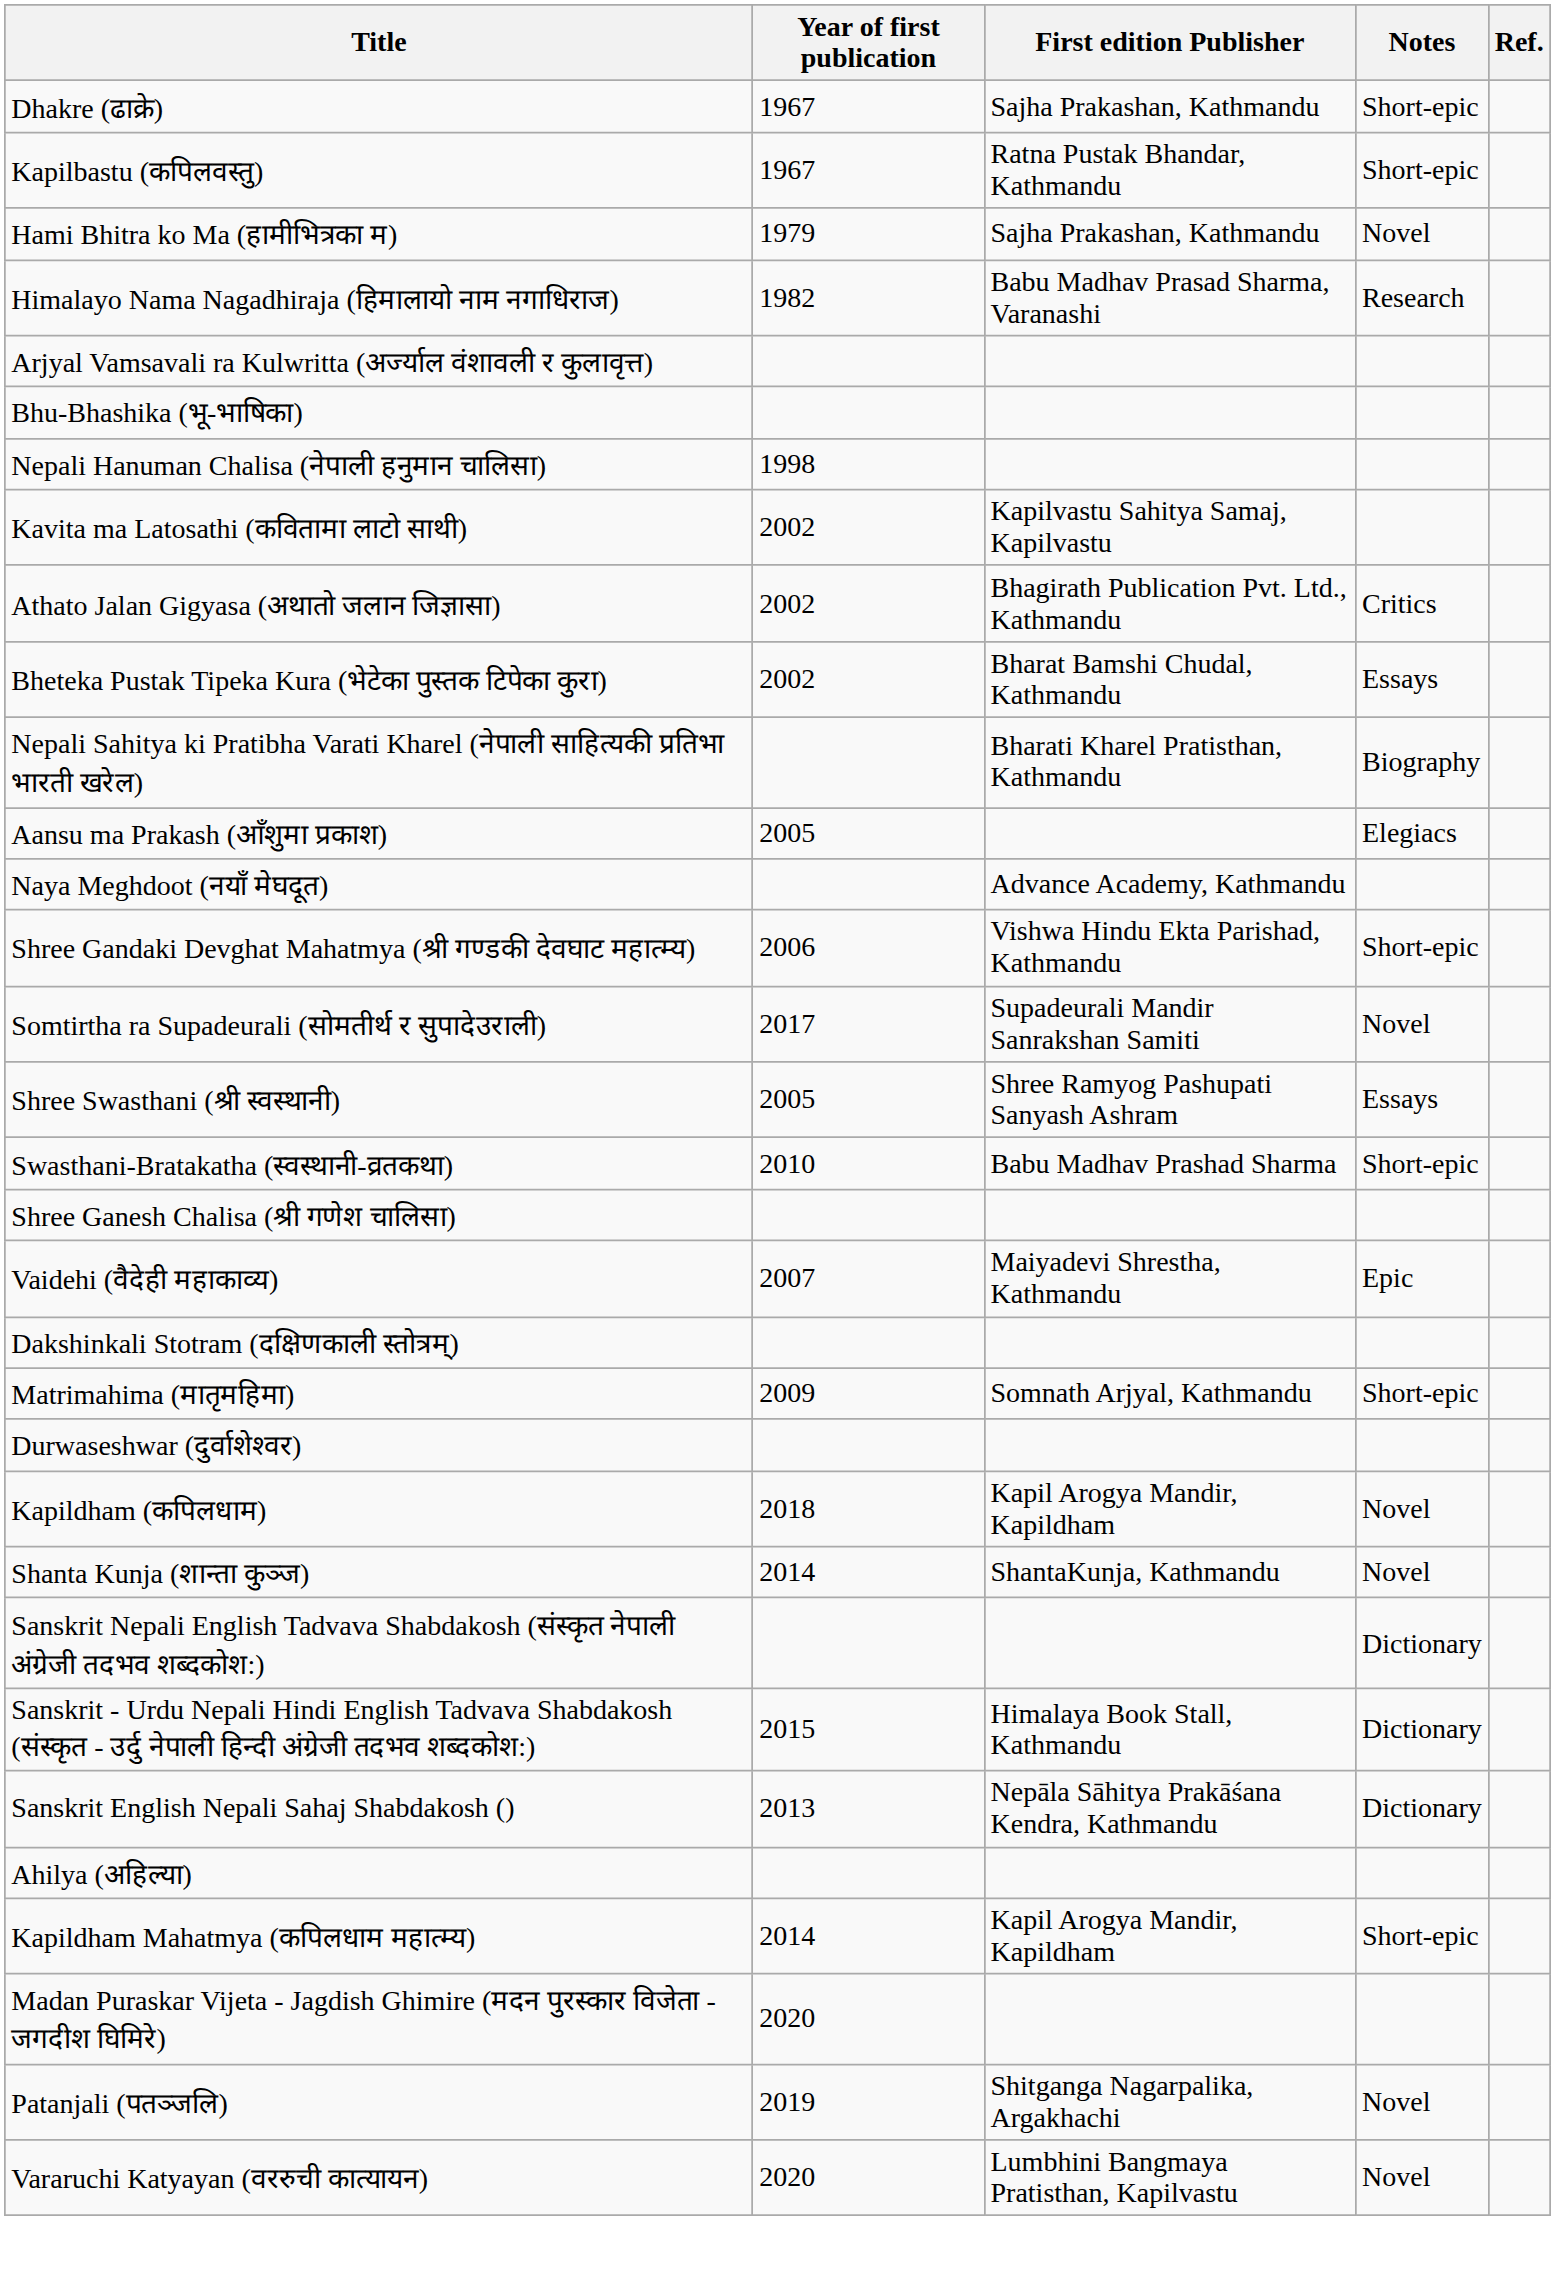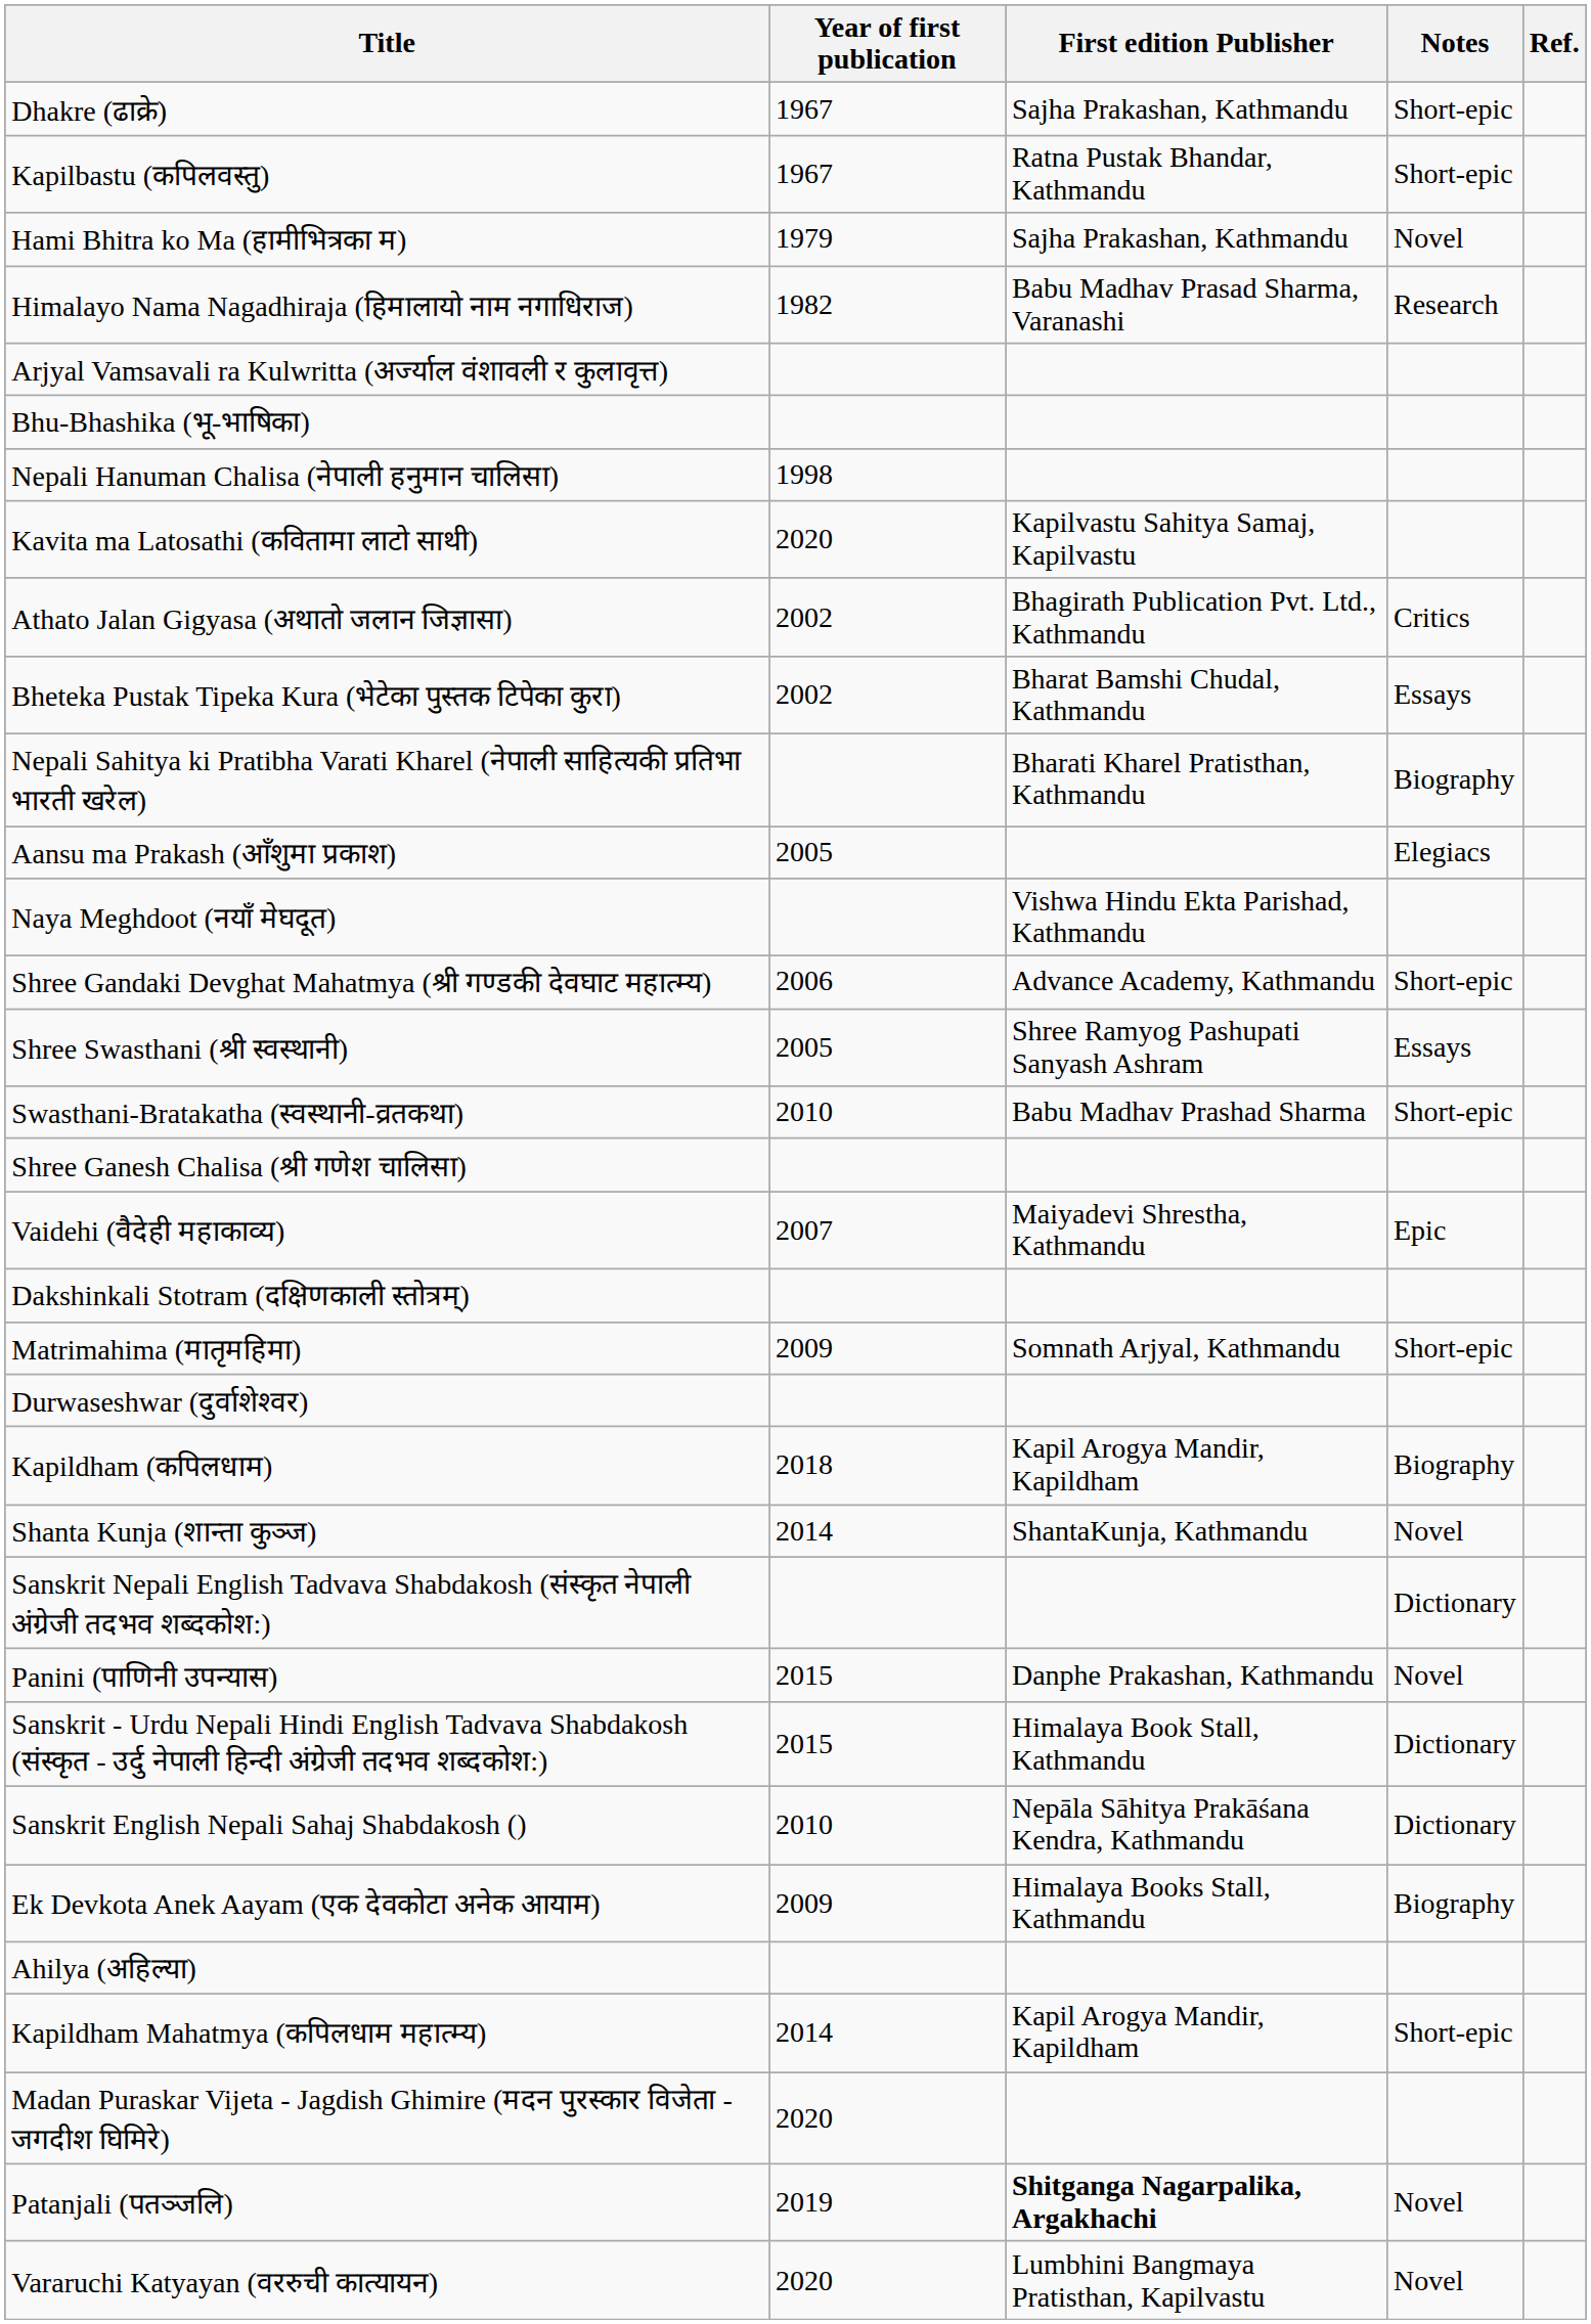 <table class="wikitable plainrowheaders sortable" style="margin-right: 0;">
 <tr>
 <th>Title</th>
 <th>Year of first publication</th>
 <th>First edition Publisher</th>
 <th>Notes</th>
 <th>Ref.</th>
 </tr>
 <tr>
 <td>Dhakre (ढाक्रे)</td>
 <td>1967</td>
 <td>Sajha Prakashan, Kathmandu</td>
 <td>Short-epic</td>
 <td></td>
 </tr>
 <tr>
 <td>Kapilbastu (कपिलवस्तु)</td>
 <td>1967</td>
 <td>Ratna Pustak Bhandar, Kathmandu</td>
 <td>Short-epic</td>
 <td></td>
 </tr>
 <tr>
 <td>Hami Bhitra ko Ma (हामीभित्रका म)</td>
 <td>1979</td>
 <td>Sajha Prakashan, Kathmandu</td>
 <td>Novel</td>
 <td></td>
 </tr>
 <tr>
 <td>Himalayo Nama Nagadhiraja (हिमालायो नाम नगाधिराज)</td>
 <td>1982</td>
 <td>Babu Madhav Prasad Sharma, Varanashi</td>
 <td>Research</td>
 <td></td>
 </tr>
 <tr>
 <td>Arjyal Vamsavali ra Kulwritta (अर्ज्याल वंशावली र कुलावृत्त)</td>
 <td></td>
 <td></td>
 <td></td>
 <td></td>
 </tr>
 <tr>
 <td>Bhu-Bhashika (भू-भाषिका)</td>
 <td></td>
 <td></td>
 <td></td>
 <td></td>
 </tr>
 <tr>
 <td>Nepali Hanuman Chalisa (नेपाली हनुमान चालिसा)</td>
 <td>1998</td>
 <td></td>
 <td></td>
 <td></td>
 </tr>
 <tr>
 <td>Kavita ma Latosathi (कवितामा लाटो साथी)</td>
-<td>2002</td>
+<td>2020</td>
 <td>Kapilvastu Sahitya Samaj, Kapilvastu</td>
 <td></td>
 <td></td>
 </tr>
 <tr>
 <td>Athato Jalan Gigyasa (अथातो जलान जिज्ञासा)</td>
 <td>2002</td>
 <td>Bhagirath Publication Pvt. Ltd., Kathmandu</td>
 <td>Critics</td>
 <td></td>
 </tr>
 <tr>
 <td>Bheteka Pustak Tipeka Kura (भेटेका पुस्तक टिपेका कुरा)</td>
 <td>2002</td>
 <td>Bharat Bamshi Chudal, Kathmandu</td>
 <td>Essays</td>
 <td></td>
 </tr>
 <tr>
 <td>Nepali Sahitya ki Pratibha Varati Kharel (नेपाली साहित्यकी प्रतिभा भारती खरेल)</td>
 <td></td>
 <td>Bharati Kharel Pratisthan, Kathmandu</td>
 <td>Biography</td>
 <td></td>
 </tr>
 <tr>
 <td>Aansu ma Prakash (आँशुमा प्रकाश)</td>
 <td>2005</td>
 <td></td>
 <td>Elegiacs</td>
 <td></td>
 </tr>
 <tr>
 <td>Naya Meghdoot (नयाँ मेघदूत)</td>
 <td></td>
-<td>Advance Academy, Kathmandu</td>
+<td>Vishwa Hindu Ekta Parishad, Kathmandu</td>
 <td></td>
 <td></td>
 </tr>
 <tr>
 <td>Shree Gandaki Devghat Mahatmya (श्री गण्डकी देवघाट महात्म्य)</td>
 <td>2006</td>
-<td>Vishwa Hindu Ekta Parishad, Kathmandu</td>
+<td>Advance Academy, Kathmandu</td>
 <td>Short-epic</td>
-<td></td>
-</tr>
-<tr>
-<td>Somtirtha ra Supadeurali (सोमतीर्थ र सुपादेउराली)</td>
-<td>2017</td>
-<td>Supadeurali Mandir Sanrakshan Samiti</td>
-<td>Novel</td>
 <td></td>
 </tr>
 <tr>
 <td>Shree Swasthani (श्री स्वस्थानी)</td>
 <td>2005</td>
 <td>Shree Ramyog Pashupati Sanyash Ashram</td>
 <td>Essays</td>
 <td></td>
 </tr>
 <tr>
 <td>Swasthani-Bratakatha (स्वस्थानी-व्रतकथा)</td>
 <td>2010</td>
 <td>Babu Madhav Prashad Sharma</td>
 <td>Short-epic</td>
 <td></td>
 </tr>
 <tr>
 <td>Shree Ganesh Chalisa (श्री गणेश चालिसा)</td>
 <td></td>
 <td></td>
 <td></td>
 <td></td>
 </tr>
 <tr>
 <td>Vaidehi (वैदेही महाकाव्य)</td>
 <td>2007</td>
 <td>Maiyadevi Shrestha, Kathmandu</td>
 <td>Epic</td>
 <td></td>
 </tr>
 <tr>
 <td>Dakshinkali Stotram (दक्षिणकाली स्तोत्रम्)</td>
 <td></td>
 <td></td>
 <td></td>
 <td></td>
 </tr>
 <tr>
 <td>Matrimahima (मातृमहिमा)</td>
 <td>2009</td>
 <td>Somnath Arjyal, Kathmandu</td>
 <td>Short-epic</td>
 <td></td>
 </tr>
 <tr>
 <td>Durwaseshwar (दुर्वाशेश्वर)</td>
 <td></td>
 <td></td>
 <td></td>
 <td></td>
 </tr>
 <tr>
 <td>Kapildham (कपिलधाम)</td>
 <td>2018</td>
 <td>Kapil Arogya Mandir, Kapildham</td>
-<td>Novel</td>
+<td>Biography</td>
 <td></td>
 </tr>
 <tr>
 <td>Shanta Kunja (शान्ता कुञ्ज)</td>
 <td>2014</td>
 <td>ShantaKunja, Kathmandu</td>
 <td>Novel</td>
 <td></td>
 </tr>
 <tr>
 <td>Sanskrit Nepali English Tadvava Shabdakosh (संस्कृत नेपाली अंग्रेजी तदभव शब्दकोश:)</td>
 <td></td>
 <td></td>
 <td>Dictionary</td>
 <td></td>
 </tr>
 <tr>
+<td>Panini (पाणिनी उपन्यास)</td>
+<td>2015</td>
+<td>Danphe Prakashan, Kathmandu</td>
+<td>Novel</td>
+<td></td>
+</tr>
+<tr>
 <td>Sanskrit - Urdu Nepali Hindi English Tadvava Shabdakosh (संस्कृत - उर्दु नेपाली हिन्दी अंग्रेजी तदभव शब्दकोश:)</td>
 <td>2015</td>
 <td>Himalaya Book Stall, Kathmandu</td>
 <td>Dictionary</td>
 <td></td>
 </tr>
 <tr>
 <td>Sanskrit English Nepali Sahaj Shabdakosh ()</td>
-<td>2013</td>
+<td>2010</td>
 <td>Nepāla Sāhitya Prakāśana Kendra, Kathmandu</td>
 <td>Dictionary</td>
+<td></td>
+</tr>
+<tr>
+<td>Ek Devkota Anek Aayam (एक देवकोटा अनेक आयाम)</td>
+<td>2009</td>
+<td>Himalaya Books Stall, Kathmandu</td>
+<td>Biography</td>
 <td></td>
 </tr>
 <tr>
 <td>Ahilya (अहिल्या)</td>
 <td></td>
 <td></td>
 <td></td>
 <td></td>
 </tr>
 <tr>
 <td>Kapildham Mahatmya (कपिलधाम महात्म्य)</td>
 <td>2014</td>
 <td>Kapil Arogya Mandir, Kapildham</td>
 <td>Short-epic</td>
 <td></td>
 </tr>
 <tr>
 <td>Madan Puraskar Vijeta - Jagdish Ghimire (मदन पुरस्कार विजेता - जगदीश घिमिरे)</td>
 <td>2020</td>
 <td></td>
 <td></td>
 <td></td>
 </tr>
 <tr>
 <td>Patanjali (पतञ्जलि)</td>
 <td>2019</td>
-<td>Shitganga Nagarpalika, Argakhachi</td>
+<td><strong>Shitganga Nagarpalika, Argakhachi</strong></td>
 <td>Novel</td>
 <td></td>
 </tr>
 <tr>
 <td>Vararuchi Katyayan (वररुची कात्यायन)</td>
 <td>2020</td>
 <td>Lumbhini Bangmaya Pratisthan, Kapilvastu</td>
 <td>Novel</td>
 <td></td>
 </tr>
 </table>
